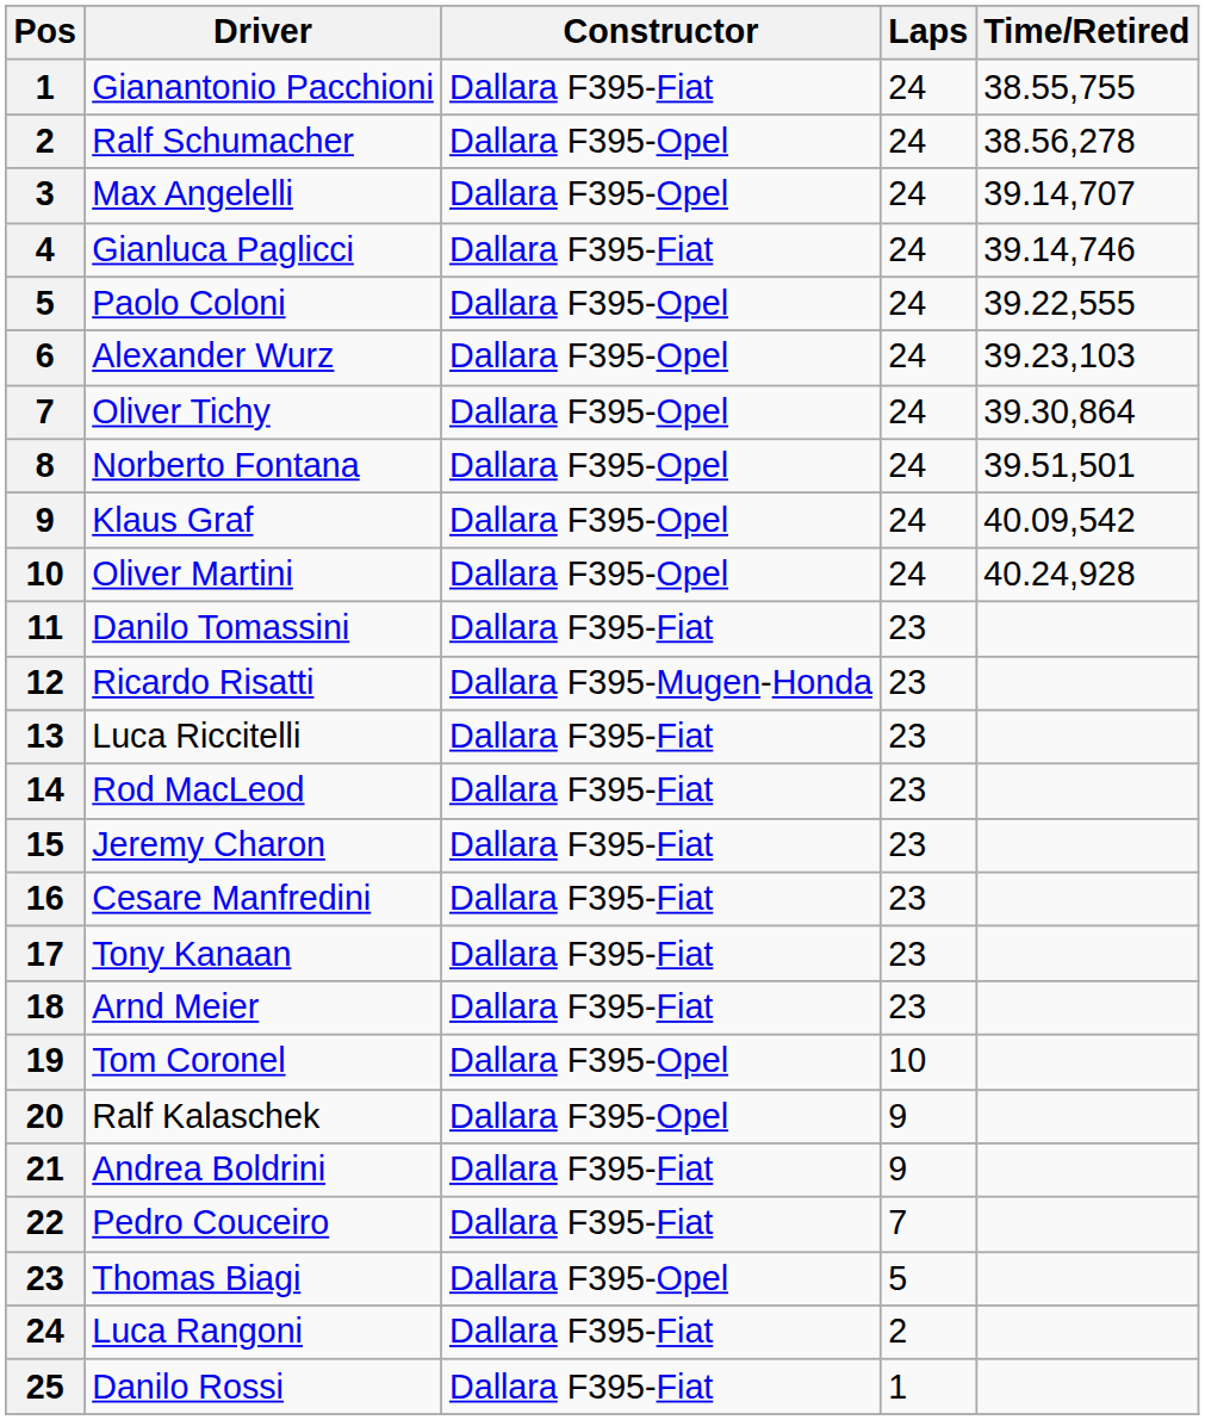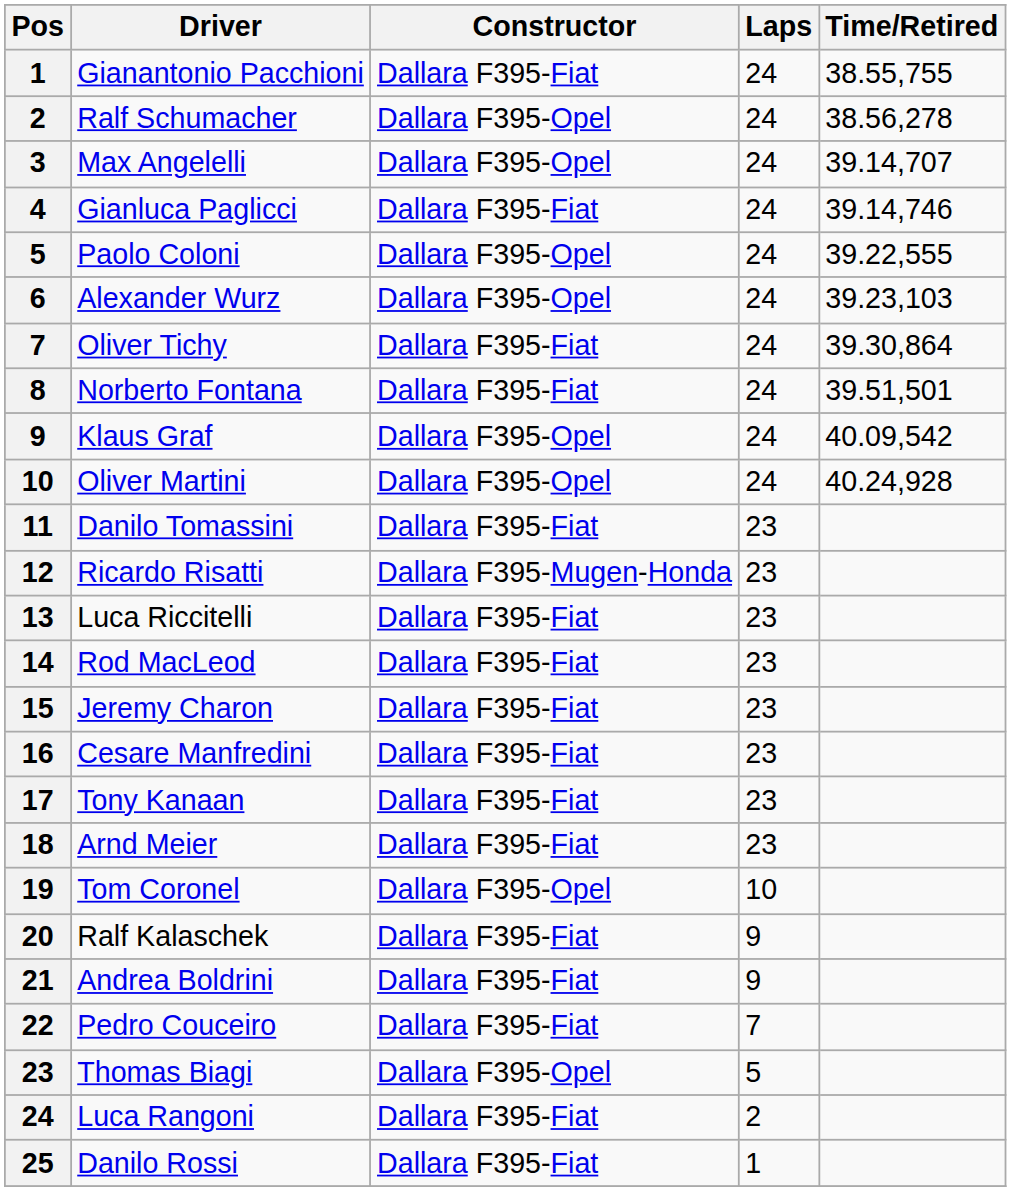 <table class="wikitable">
 <tr>
 <th>Pos</th>
 <th>Driver</th>
 <th>Constructor</th>
 <th>Laps</th>
 <th>Time/Retired</th>
 </tr>
 <tr>
 <th>1</th>
 <td> <a href='#'>Gianantonio Pacchioni</a></td>
 <td><a href='#'>Dallara</a> F395-<a href='#'>Fiat</a></td>
 <td>24</td>
 <td>38.55,755</td>
 </tr>
 <tr>
 <th>2</th>
 <td> <a href='#'>Ralf Schumacher</a></td>
 <td><a href='#'>Dallara</a> F395-<a href='#'>Opel</a></td>
 <td>24</td>
 <td>38.56,278</td>
 </tr>
 <tr>
 <th>3</th>
 <td> <a href='#'>Max Angelelli</a></td>
 <td><a href='#'>Dallara</a> F395-<a href='#'>Opel</a></td>
 <td>24</td>
 <td>39.14,707</td>
 </tr>
 <tr>
 <th>4</th>
 <td> <a href='#'>Gianluca Paglicci</a></td>
 <td><a href='#'>Dallara</a> F395-<a href='#'>Fiat</a></td>
 <td>24</td>
 <td>39.14,746</td>
 </tr>
 <tr>
 <th>5</th>
 <td> <a href='#'>Paolo Coloni</a></td>
 <td><a href='#'>Dallara</a> F395-<a href='#'>Opel</a></td>
 <td>24</td>
 <td>39.22,555</td>
 </tr>
 <tr>
 <th>6</th>
 <td> <a href='#'>Alexander Wurz</a></td>
 <td><a href='#'>Dallara</a> F395-<a href='#'>Opel</a></td>
 <td>24</td>
 <td>39.23,103</td>
 </tr>
 <tr>
 <th>7</th>
 <td> <a href='#'>Oliver Tichy</a></td>
-<td><a href='#'>Dallara</a> F395-<a href='#'>Opel</a></td>
+<td><a href='#'>Dallara</a> F395-<a href='#'>Fiat</a></td>
 <td>24</td>
 <td>39.30,864</td>
 </tr>
 <tr>
 <th>8</th>
 <td> <a href='#'>Norberto Fontana</a></td>
-<td><a href='#'>Dallara</a> F395-<a href='#'>Opel</a></td>
+<td><a href='#'>Dallara</a> F395-<a href='#'>Fiat</a></td>
 <td>24</td>
 <td>39.51,501</td>
 </tr>
 <tr>
 <th>9</th>
 <td> <a href='#'>Klaus Graf</a></td>
 <td><a href='#'>Dallara</a> F395-<a href='#'>Opel</a></td>
 <td>24</td>
 <td>40.09,542</td>
 </tr>
 <tr>
 <th>10</th>
 <td> <a href='#'>Oliver Martini</a></td>
 <td><a href='#'>Dallara</a> F395-<a href='#'>Opel</a></td>
 <td>24</td>
 <td>40.24,928</td>
 </tr>
 <tr>
 <th>11</th>
 <td> <a href='#'>Danilo Tomassini</a></td>
 <td><a href='#'>Dallara</a> F395-<a href='#'>Fiat</a></td>
 <td>23</td>
 <td></td>
 </tr>
 <tr>
 <th>12</th>
 <td> <a href='#'>Ricardo Risatti</a></td>
 <td><a href='#'>Dallara</a> F395-<a href='#'>Mugen</a>-<a href='#'>Honda</a></td>
 <td>23</td>
 <td></td>
 </tr>
 <tr>
 <th>13</th>
 <td> Luca Riccitelli</td>
 <td><a href='#'>Dallara</a> F395-<a href='#'>Fiat</a></td>
 <td>23</td>
 <td></td>
 </tr>
 <tr>
 <th>14</th>
 <td> <a href='#'>Rod MacLeod</a></td>
 <td><a href='#'>Dallara</a> F395-<a href='#'>Fiat</a></td>
 <td>23</td>
 <td></td>
 </tr>
 <tr>
 <th>15</th>
 <td> <a href='#'>Jeremy Charon</a></td>
 <td><a href='#'>Dallara</a> F395-<a href='#'>Fiat</a></td>
 <td>23</td>
 <td></td>
 </tr>
 <tr>
 <th>16</th>
 <td> <a href='#'>Cesare Manfredini</a></td>
 <td><a href='#'>Dallara</a> F395-<a href='#'>Fiat</a></td>
 <td>23</td>
 <td></td>
 </tr>
 <tr>
 <th>17</th>
 <td> <a href='#'>Tony Kanaan</a></td>
 <td><a href='#'>Dallara</a> F395-<a href='#'>Fiat</a></td>
 <td>23</td>
 <td></td>
 </tr>
 <tr>
 <th>18</th>
 <td> <a href='#'>Arnd Meier</a></td>
 <td><a href='#'>Dallara</a> F395-<a href='#'>Fiat</a></td>
 <td>23</td>
 <td></td>
 </tr>
 <tr>
 <th>19</th>
 <td> <a href='#'>Tom Coronel</a></td>
 <td><a href='#'>Dallara</a> F395-<a href='#'>Opel</a></td>
 <td>10</td>
 <td></td>
 </tr>
 <tr>
 <th>20</th>
 <td> Ralf Kalaschek</td>
-<td><a href='#'>Dallara</a> F395-<a href='#'>Opel</a></td>
+<td><a href='#'>Dallara</a> F395-<a href='#'>Fiat</a></td>
 <td>9</td>
 <td></td>
 </tr>
 <tr>
 <th>21</th>
 <td> <a href='#'>Andrea Boldrini</a></td>
 <td><a href='#'>Dallara</a> F395-<a href='#'>Fiat</a></td>
 <td>9</td>
 <td></td>
 </tr>
 <tr>
 <th>22</th>
 <td> <a href='#'>Pedro Couceiro</a></td>
 <td><a href='#'>Dallara</a> F395-<a href='#'>Fiat</a></td>
 <td>7</td>
 <td></td>
 </tr>
 <tr>
 <th>23</th>
 <td> <a href='#'>Thomas Biagi</a></td>
 <td><a href='#'>Dallara</a> F395-<a href='#'>Opel</a></td>
 <td>5</td>
 <td></td>
 </tr>
 <tr>
 <th>24</th>
 <td> <a href='#'>Luca Rangoni</a></td>
 <td><a href='#'>Dallara</a> F395-<a href='#'>Fiat</a></td>
 <td>2</td>
 <td></td>
 </tr>
 <tr>
 <th>25</th>
 <td> <a href='#'>Danilo Rossi</a></td>
 <td><a href='#'>Dallara</a> F395-<a href='#'>Fiat</a></td>
 <td>1</td>
 <td></td>
 </tr>
 <tr>
 </tr>
 </table>
